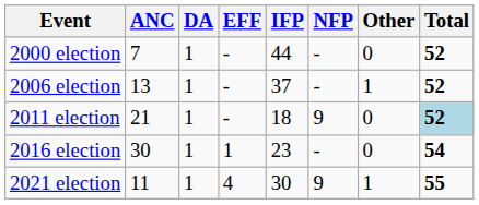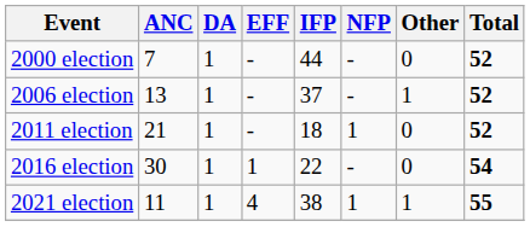 <table class="wikitable">
 <tr>
 <th>Event</th>
 <th><a href='#'>ANC</a></th>
 <th><a href='#'>DA</a></th>
 <th><a href='#'>EFF</a></th>
 <th><a href='#'>IFP</a></th>
 <th><a href='#'>NFP</a></th>
 <th>Other</th>
 <th>Total</th>
 </tr>
 <tr>
 <td><a href='#'>2000 election</a></td>
 <td>7</td>
 <td>1</td>
 <td>-</td>
 <td>44</td>
 <td>-</td>
 <td>0</td>
 <td><strong>52</strong></td>
 </tr>
 <tr>
 <td><a href='#'>2006 election</a></td>
 <td>13</td>
 <td>1</td>
 <td>-</td>
 <td>37</td>
 <td>-</td>
 <td>1</td>
 <td><strong>52</strong></td>
 </tr>
 <tr>
 <td><a href='#'>2011 election</a></td>
 <td>21</td>
 <td>1</td>
 <td>-</td>
 <td>18</td>
-<td>9</td>
+<td>1</td>
 <td>0</td>
-<td style="background: lightblue;"><strong>52</strong></td>
+<td><strong>52</strong></td>
 </tr>
 <tr>
 <td><a href='#'>2016 election</a></td>
 <td>30</td>
 <td>1</td>
 <td>1</td>
-<td>23</td>
+<td>22</td>
 <td>-</td>
 <td>0</td>
 <td><strong>54</strong></td>
 </tr>
 <tr>
 <td><a href='#'>2021 election</a></td>
 <td>11</td>
 <td>1</td>
 <td>4</td>
-<td>30</td>
-<td>9</td>
+<td>38</td>
+<td>1</td>
 <td>1</td>
 <td><strong>55</strong></td>
 </tr>
 <tr>
 </tr>
 </table>
